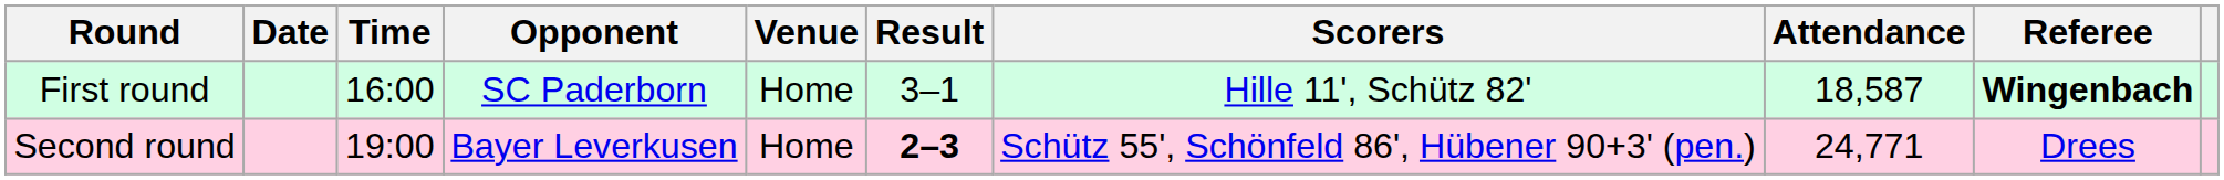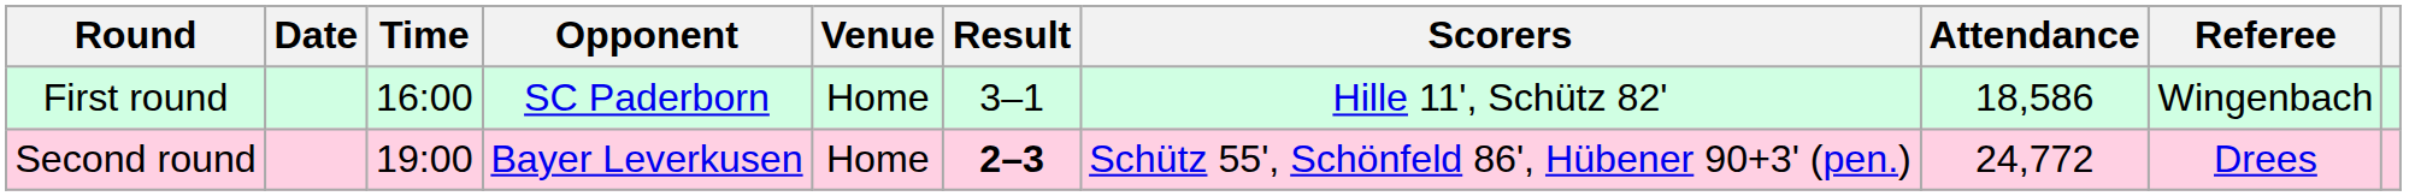 <table class="wikitable sortable" style="text-align:center">
 <tr>
 <th>Round</th>
 <th>Date</th>
 <th>Time</th>
 <th>Opponent</th>
 <th>Venue</th>
 <th>Result</th>
 <th class="unsortable">Scorers</th>
 <th>Attendance</th>
 <th class="unsortable">Referee</th>
 <th class="unsortable"></th>
 </tr>
 <tr bgcolor="#d0ffe3">
 <td>First round</td>
 <td></td>
 <td>16:00</td>
 <td><a href='#'>SC Paderborn</a></td>
 <td>Home</td>
 <td>3–1</td>
 <td><a href='#'>Hille</a> 11', Schütz 82'</td>
-<td>18,587</td>
-<td><strong>Wingenbach</strong></td>
+<td>18,586</td>
+<td>Wingenbach</td>
 <td></td>
 </tr>
 <tr bgcolor="#ffd0e3">
 <td>Second round</td>
 <td></td>
 <td>19:00</td>
 <td><a href='#'>Bayer Leverkusen</a></td>
 <td>Home</td>
 <td><strong>2–3 </strong></td>
 <td><a href='#'>Schütz</a> 55', <a href='#'>Schönfeld</a> 86', <a href='#'>Hübener</a> 90+3' (<a href='#'>pen.</a>)</td>
-<td>24,771</td>
+<td>24,772</td>
 <td><a href='#'>Drees</a></td>
 <td></td>
 </tr>
 </table>
